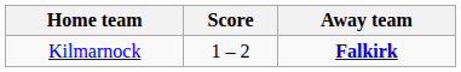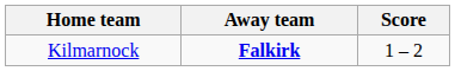 <table class="wikitable" style="text-align: center">
 <tr>
 <th width=140>Home team</th>
+<th width=140>Away team</th>
 <th width=70>Score</th>
-<th width=140>Away team</th>
 </tr>
 <tr>
 <td><a href='#'>Kilmarnock</a></td>
+<td><strong><a href='#'>Falkirk</a></strong></td>
 <td>1 – 2</td>
-<td><strong><a href='#'>Falkirk</a></strong></td>
 </tr>
 </table>
